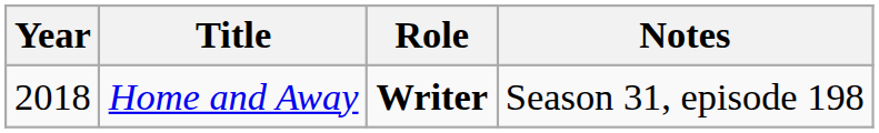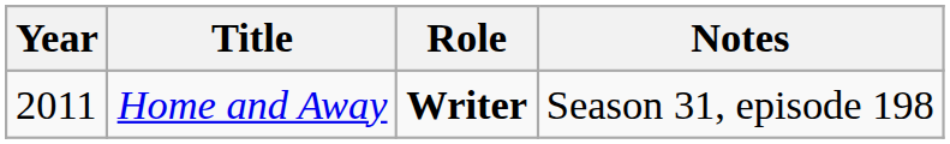 <table class="wikitable">
 <tr>
 <th>Year</th>
 <th>Title</th>
 <th>Role</th>
 <th>Notes</th>
 </tr>
 <tr>
-<td>2018</td>
+<td>2011</td>
 <td><em><a href='#'>Home and Away</a></em></td>
 <td><strong>Writer</strong></td>
 <td>Season 31, episode 198</td>
 </tr>
 </table>
